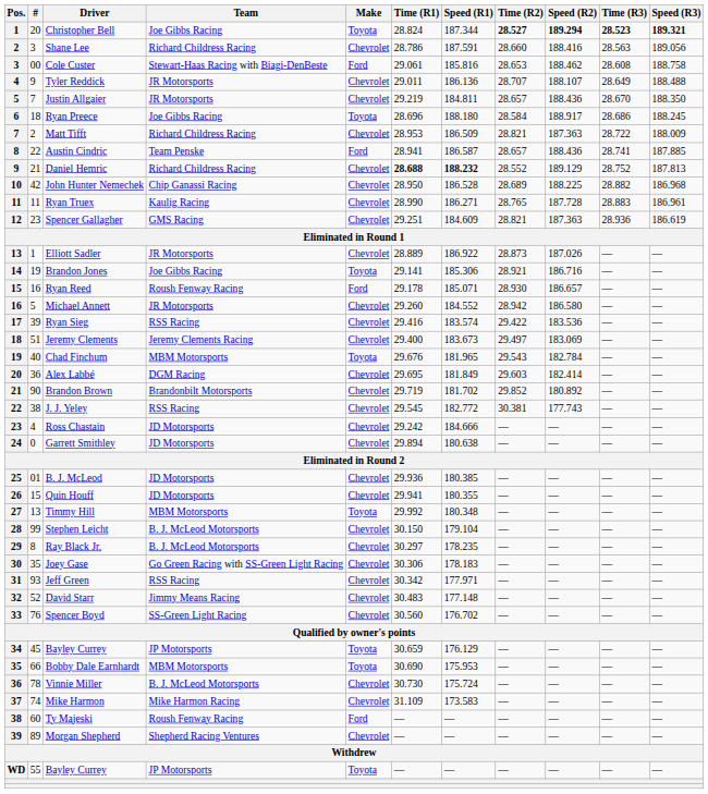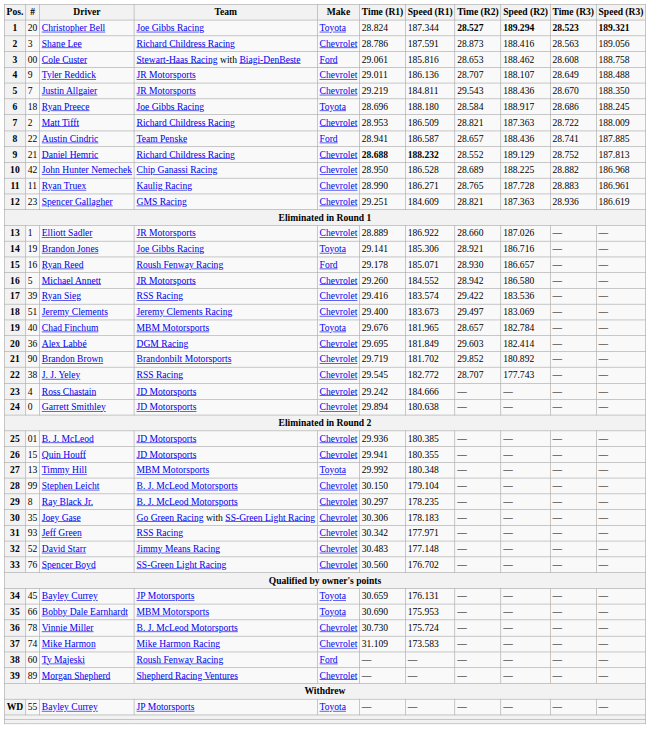 <table class="wikitable" style="font-size:95%">
 <tr>
 <th>Pos.</th>
 <th>#</th>
 <th>Driver</th>
 <th>Team</th>
 <th>Make</th>
 <th>Time (R1)</th>
 <th>Speed (R1)</th>
 <th>Time (R2)</th>
 <th>Speed (R2)</th>
 <th>Time (R3)</th>
 <th>Speed (R3)</th>
 </tr>
 <tr>
 <th>1</th>
 <td>20</td>
 <td><a href='#'>Christopher Bell</a></td>
 <td><a href='#'>Joe Gibbs Racing</a></td>
 <td><a href='#'>Toyota</a></td>
 <td>28.824</td>
 <td>187.344</td>
 <td><strong>28.527</strong></td>
 <td><strong>189.294</strong></td>
 <td><strong>28.523</strong></td>
 <td><strong>189.321</strong></td>
 </tr>
 <tr>
 <th>2</th>
 <td>3</td>
 <td><a href='#'>Shane Lee</a></td>
 <td><a href='#'>Richard Childress Racing</a></td>
 <td><a href='#'>Chevrolet</a></td>
 <td>28.786</td>
 <td>187.591</td>
-<td>28.660</td>
+<td>28.873</td>
 <td>188.416</td>
 <td>28.563</td>
 <td>189.056</td>
 </tr>
 <tr>
 <th>3</th>
 <td>00</td>
 <td><a href='#'>Cole Custer</a></td>
 <td><a href='#'>Stewart-Haas Racing</a> with <a href='#'>Biagi-DenBeste</a></td>
 <td><a href='#'>Ford</a></td>
 <td>29.061</td>
 <td>185.816</td>
 <td>28.653</td>
 <td>188.462</td>
 <td>28.608</td>
 <td>188.758</td>
 </tr>
 <tr>
 <th>4</th>
 <td>9</td>
 <td><a href='#'>Tyler Reddick</a></td>
 <td><a href='#'>JR Motorsports</a></td>
 <td><a href='#'>Chevrolet</a></td>
 <td>29.011</td>
 <td>186.136</td>
 <td>28.707</td>
 <td>188.107</td>
 <td>28.649</td>
 <td>188.488</td>
 </tr>
 <tr>
 <th>5</th>
 <td>7</td>
 <td><a href='#'>Justin Allgaier</a></td>
 <td><a href='#'>JR Motorsports</a></td>
 <td><a href='#'>Chevrolet</a></td>
 <td>29.219</td>
 <td>184.811</td>
-<td>28.657</td>
+<td>29.543</td>
 <td>188.436</td>
 <td>28.670</td>
 <td>188.350</td>
 </tr>
 <tr>
 <th>6</th>
 <td>18</td>
 <td><a href='#'>Ryan Preece</a></td>
 <td><a href='#'>Joe Gibbs Racing</a></td>
 <td><a href='#'>Toyota</a></td>
 <td>28.696</td>
 <td>188.180</td>
 <td>28.584</td>
 <td>188.917</td>
 <td>28.686</td>
 <td>188.245</td>
 </tr>
 <tr>
 <th>7</th>
 <td>2</td>
 <td><a href='#'>Matt Tifft</a></td>
 <td><a href='#'>Richard Childress Racing</a></td>
 <td><a href='#'>Chevrolet</a></td>
 <td>28.953</td>
 <td>186.509</td>
 <td>28.821</td>
 <td>187.363</td>
 <td>28.722</td>
 <td>188.009</td>
 </tr>
 <tr>
 <th>8</th>
 <td>22</td>
 <td><a href='#'>Austin Cindric</a></td>
 <td><a href='#'>Team Penske</a></td>
 <td><a href='#'>Ford</a></td>
 <td>28.941</td>
 <td>186.587</td>
 <td>28.657</td>
 <td>188.436</td>
 <td>28.741</td>
 <td>187.885</td>
 </tr>
 <tr>
 <th>9</th>
 <td>21</td>
 <td><a href='#'>Daniel Hemric</a></td>
 <td><a href='#'>Richard Childress Racing</a></td>
 <td><a href='#'>Chevrolet</a></td>
 <td><strong>28.688</strong></td>
 <td><strong>188.232</strong></td>
 <td>28.552</td>
 <td>189.129</td>
 <td>28.752</td>
 <td>187.813</td>
 </tr>
 <tr>
 <th>10</th>
 <td>42</td>
 <td><a href='#'>John Hunter Nemechek</a></td>
 <td><a href='#'>Chip Ganassi Racing</a></td>
 <td><a href='#'>Chevrolet</a></td>
 <td>28.950</td>
 <td>186.528</td>
 <td>28.689</td>
 <td>188.225</td>
 <td>28.882</td>
 <td>186.968</td>
 </tr>
 <tr>
 <th>11</th>
 <td>11</td>
 <td><a href='#'>Ryan Truex</a></td>
 <td><a href='#'>Kaulig Racing</a></td>
 <td><a href='#'>Chevrolet</a></td>
 <td>28.990</td>
 <td>186.271</td>
 <td>28.765</td>
 <td>187.728</td>
 <td>28.883</td>
 <td>186.961</td>
 </tr>
 <tr>
 <th>12</th>
 <td>23</td>
 <td><a href='#'>Spencer Gallagher</a></td>
 <td><a href='#'>GMS Racing</a></td>
 <td><a href='#'>Chevrolet</a></td>
 <td>29.251</td>
 <td>184.609</td>
 <td>28.821</td>
 <td>187.363</td>
 <td>28.936</td>
 <td>186.619</td>
 </tr>
 <tr>
 <th colspan="11">Eliminated in Round 1</th>
 </tr>
 <tr>
 <th>13</th>
 <td>1</td>
 <td><a href='#'>Elliott Sadler</a></td>
 <td><a href='#'>JR Motorsports</a></td>
 <td><a href='#'>Chevrolet</a></td>
 <td>28.889</td>
 <td>186.922</td>
-<td>28.873</td>
+<td>28.660</td>
 <td>187.026</td>
 <td>—</td>
 <td>—</td>
 </tr>
 <tr>
 <th>14</th>
 <td>19</td>
 <td><a href='#'>Brandon Jones</a></td>
 <td><a href='#'>Joe Gibbs Racing</a></td>
 <td><a href='#'>Toyota</a></td>
 <td>29.141</td>
 <td>185.306</td>
 <td>28.921</td>
 <td>186.716</td>
 <td>—</td>
 <td>—</td>
 </tr>
 <tr>
 <th>15</th>
 <td>16</td>
 <td><a href='#'>Ryan Reed</a></td>
 <td><a href='#'>Roush Fenway Racing</a></td>
 <td><a href='#'>Ford</a></td>
 <td>29.178</td>
 <td>185.071</td>
 <td>28.930</td>
 <td>186.657</td>
 <td>—</td>
 <td>—</td>
 </tr>
 <tr>
 <th>16</th>
 <td>5</td>
 <td><a href='#'>Michael Annett</a></td>
 <td><a href='#'>JR Motorsports</a></td>
 <td><a href='#'>Chevrolet</a></td>
 <td>29.260</td>
 <td>184.552</td>
 <td>28.942</td>
 <td>186.580</td>
 <td>—</td>
 <td>—</td>
 </tr>
 <tr>
 <th>17</th>
 <td>39</td>
 <td><a href='#'>Ryan Sieg</a></td>
 <td><a href='#'>RSS Racing</a></td>
 <td><a href='#'>Chevrolet</a></td>
 <td>29.416</td>
 <td>183.574</td>
 <td>29.422</td>
 <td>183.536</td>
 <td>—</td>
 <td>—</td>
 </tr>
 <tr>
 <th>18</th>
 <td>51</td>
 <td><a href='#'>Jeremy Clements</a></td>
 <td><a href='#'>Jeremy Clements Racing</a></td>
 <td><a href='#'>Chevrolet</a></td>
 <td>29.400</td>
 <td>183.673</td>
 <td>29.497</td>
 <td>183.069</td>
 <td>—</td>
 <td>—</td>
 </tr>
 <tr>
 <th>19</th>
 <td>40</td>
 <td><a href='#'>Chad Finchum</a></td>
 <td><a href='#'>MBM Motorsports</a></td>
 <td><a href='#'>Toyota</a></td>
 <td>29.676</td>
 <td>181.965</td>
-<td>29.543</td>
+<td>28.657</td>
 <td>182.784</td>
 <td>—</td>
 <td>—</td>
 </tr>
 <tr>
 <th>20</th>
 <td>36</td>
 <td><a href='#'>Alex Labbé</a></td>
 <td><a href='#'>DGM Racing</a></td>
 <td><a href='#'>Chevrolet</a></td>
 <td>29.695</td>
 <td>181.849</td>
 <td>29.603</td>
 <td>182.414</td>
 <td>—</td>
 <td>—</td>
 </tr>
 <tr>
 <th>21</th>
 <td>90</td>
 <td><a href='#'>Brandon Brown</a></td>
 <td><a href='#'>Brandonbilt Motorsports</a></td>
 <td><a href='#'>Chevrolet</a></td>
 <td>29.719</td>
 <td>181.702</td>
 <td>29.852</td>
 <td>180.892</td>
 <td>—</td>
 <td>—</td>
 </tr>
 <tr>
 <th>22</th>
 <td>38</td>
 <td><a href='#'>J. J. Yeley</a></td>
 <td><a href='#'>RSS Racing</a></td>
 <td><a href='#'>Chevrolet</a></td>
 <td>29.545</td>
 <td>182.772</td>
-<td>30.381</td>
+<td>28.707</td>
 <td>177.743</td>
 <td>—</td>
 <td>—</td>
 </tr>
 <tr>
 <th>23</th>
 <td>4</td>
 <td><a href='#'>Ross Chastain</a></td>
 <td><a href='#'>JD Motorsports</a></td>
 <td><a href='#'>Chevrolet</a></td>
 <td>29.242</td>
 <td>184.666</td>
 <td>—</td>
 <td>—</td>
 <td>—</td>
 <td>—</td>
 </tr>
 <tr>
 <th>24</th>
 <td>0</td>
 <td><a href='#'>Garrett Smithley</a></td>
 <td><a href='#'>JD Motorsports</a></td>
 <td><a href='#'>Chevrolet</a></td>
 <td>29.894</td>
 <td>180.638</td>
 <td>—</td>
 <td>—</td>
 <td>—</td>
 <td>—</td>
 </tr>
 <tr>
 <th colspan="11">Eliminated in Round 2</th>
 </tr>
 <tr>
 <th>25</th>
 <td>01</td>
 <td><a href='#'>B. J. McLeod</a></td>
 <td><a href='#'>JD Motorsports</a></td>
 <td><a href='#'>Chevrolet</a></td>
 <td>29.936</td>
 <td>180.385</td>
 <td>—</td>
 <td>—</td>
 <td>—</td>
 <td>—</td>
 </tr>
 <tr>
 <th>26</th>
 <td>15</td>
 <td><a href='#'>Quin Houff</a></td>
 <td><a href='#'>JD Motorsports</a></td>
 <td><a href='#'>Chevrolet</a></td>
 <td>29.941</td>
 <td>180.355</td>
 <td>—</td>
 <td>—</td>
 <td>—</td>
 <td>—</td>
 </tr>
 <tr>
 <th>27</th>
 <td>13</td>
 <td><a href='#'>Timmy Hill</a></td>
 <td><a href='#'>MBM Motorsports</a></td>
 <td><a href='#'>Toyota</a></td>
 <td>29.992</td>
 <td>180.348</td>
 <td>—</td>
 <td>—</td>
 <td>—</td>
 <td>—</td>
 </tr>
 <tr>
 <th>28</th>
 <td>99</td>
 <td><a href='#'>Stephen Leicht</a></td>
 <td><a href='#'>B. J. McLeod Motorsports</a></td>
 <td><a href='#'>Chevrolet</a></td>
 <td>30.150</td>
 <td>179.104</td>
 <td>—</td>
 <td>—</td>
 <td>—</td>
 <td>—</td>
 </tr>
 <tr>
 <th>29</th>
 <td>8</td>
 <td><a href='#'>Ray Black Jr.</a></td>
 <td><a href='#'>B. J. McLeod Motorsports</a></td>
 <td><a href='#'>Chevrolet</a></td>
 <td>30.297</td>
 <td>178.235</td>
 <td>—</td>
 <td>—</td>
 <td>—</td>
 <td>—</td>
 </tr>
 <tr>
 <th>30</th>
 <td>35</td>
 <td><a href='#'>Joey Gase</a></td>
 <td><a href='#'>Go Green Racing</a> with <a href='#'>SS-Green Light Racing</a></td>
 <td><a href='#'>Chevrolet</a></td>
 <td>30.306</td>
 <td>178.183</td>
 <td>—</td>
 <td>—</td>
 <td>—</td>
 <td>—</td>
 </tr>
 <tr>
 <th>31</th>
 <td>93</td>
 <td><a href='#'>Jeff Green</a></td>
 <td><a href='#'>RSS Racing</a></td>
 <td><a href='#'>Chevrolet</a></td>
 <td>30.342</td>
 <td>177.971</td>
 <td>—</td>
 <td>—</td>
 <td>—</td>
 <td>—</td>
 </tr>
 <tr>
 <th>32</th>
 <td>52</td>
 <td><a href='#'>David Starr</a></td>
 <td><a href='#'>Jimmy Means Racing</a></td>
 <td><a href='#'>Chevrolet</a></td>
 <td>30.483</td>
 <td>177.148</td>
 <td>—</td>
 <td>—</td>
 <td>—</td>
 <td>—</td>
 </tr>
 <tr>
 <th>33</th>
 <td>76</td>
 <td><a href='#'>Spencer Boyd</a></td>
 <td><a href='#'>SS-Green Light Racing</a></td>
 <td><a href='#'>Chevrolet</a></td>
 <td>30.560</td>
 <td>176.702</td>
 <td>—</td>
 <td>—</td>
 <td>—</td>
 <td>—</td>
 </tr>
 <tr>
 <th colspan="11">Qualified by owner's points</th>
 </tr>
 <tr>
 <th>34</th>
 <td>45</td>
 <td><a href='#'>Bayley Currey</a></td>
 <td><a href='#'>JP Motorsports</a></td>
 <td><a href='#'>Toyota</a></td>
 <td>30.659</td>
-<td>176.129</td>
+<td>176.131</td>
 <td>—</td>
 <td>—</td>
 <td>—</td>
 <td>—</td>
 </tr>
 <tr>
 <th>35</th>
 <td>66</td>
 <td><a href='#'>Bobby Dale Earnhardt</a></td>
 <td><a href='#'>MBM Motorsports</a></td>
 <td><a href='#'>Toyota</a></td>
 <td>30.690</td>
 <td>175.953</td>
 <td>—</td>
 <td>—</td>
 <td>—</td>
 <td>—</td>
 </tr>
 <tr>
 <th>36</th>
 <td>78</td>
 <td><a href='#'>Vinnie Miller</a></td>
 <td><a href='#'>B. J. McLeod Motorsports</a></td>
 <td><a href='#'>Chevrolet</a></td>
 <td>30.730</td>
 <td>175.724</td>
 <td>—</td>
 <td>—</td>
 <td>—</td>
 <td>—</td>
 </tr>
 <tr>
 <th>37</th>
 <td>74</td>
 <td><a href='#'>Mike Harmon</a></td>
 <td><a href='#'>Mike Harmon Racing</a></td>
 <td><a href='#'>Chevrolet</a></td>
 <td>31.109</td>
 <td>173.583</td>
 <td>—</td>
 <td>—</td>
 <td>—</td>
 <td>—</td>
 </tr>
 <tr>
 <th>38</th>
 <td>60</td>
 <td><a href='#'>Ty Majeski</a></td>
 <td><a href='#'>Roush Fenway Racing</a></td>
 <td><a href='#'>Ford</a></td>
 <td>—</td>
 <td>—</td>
 <td>—</td>
 <td>—</td>
 <td>—</td>
 <td>—</td>
 </tr>
 <tr>
 <th>39</th>
 <td>89</td>
 <td><a href='#'>Morgan Shepherd</a></td>
 <td><a href='#'>Shepherd Racing Ventures</a></td>
 <td><a href='#'>Chevrolet</a></td>
 <td>—</td>
 <td>—</td>
 <td>—</td>
 <td>—</td>
 <td>—</td>
 <td>—</td>
 </tr>
 <tr>
 <th colspan="11">Withdrew</th>
 </tr>
 <tr>
 <th>WD</th>
 <td>55</td>
 <td><a href='#'>Bayley Currey</a></td>
 <td><a href='#'>JP Motorsports</a></td>
 <td><a href='#'>Toyota</a></td>
 <td>—</td>
 <td>—</td>
 <td>—</td>
 <td>—</td>
 <td>—</td>
 <td>—</td>
 </tr>
 <tr>
 <th colspan="11"></th>
 </tr>
 <tr>
 <th colspan="11"></th>
 </tr>
 </table>
